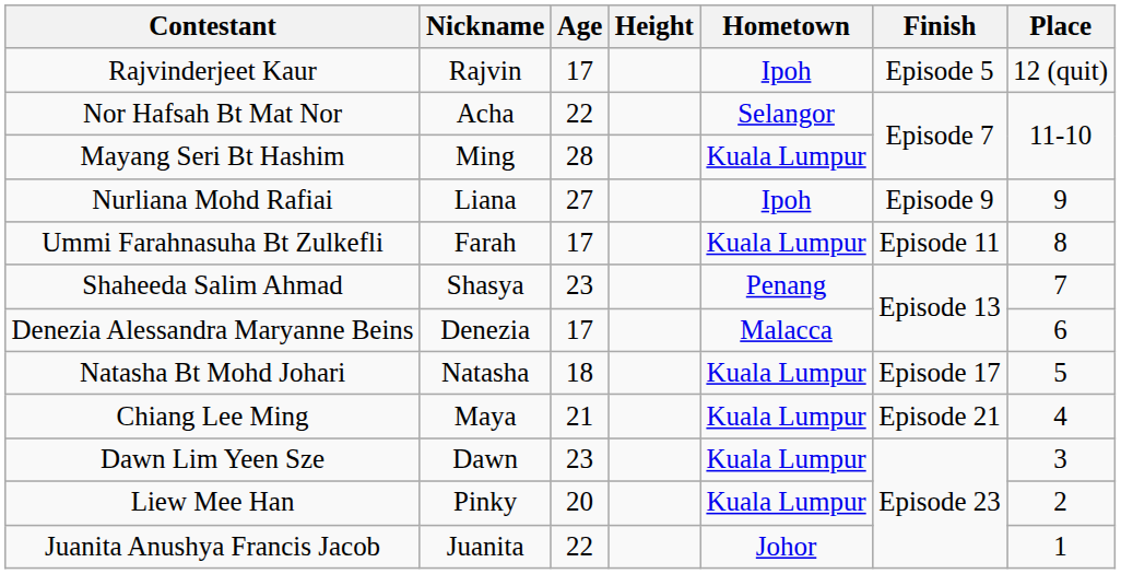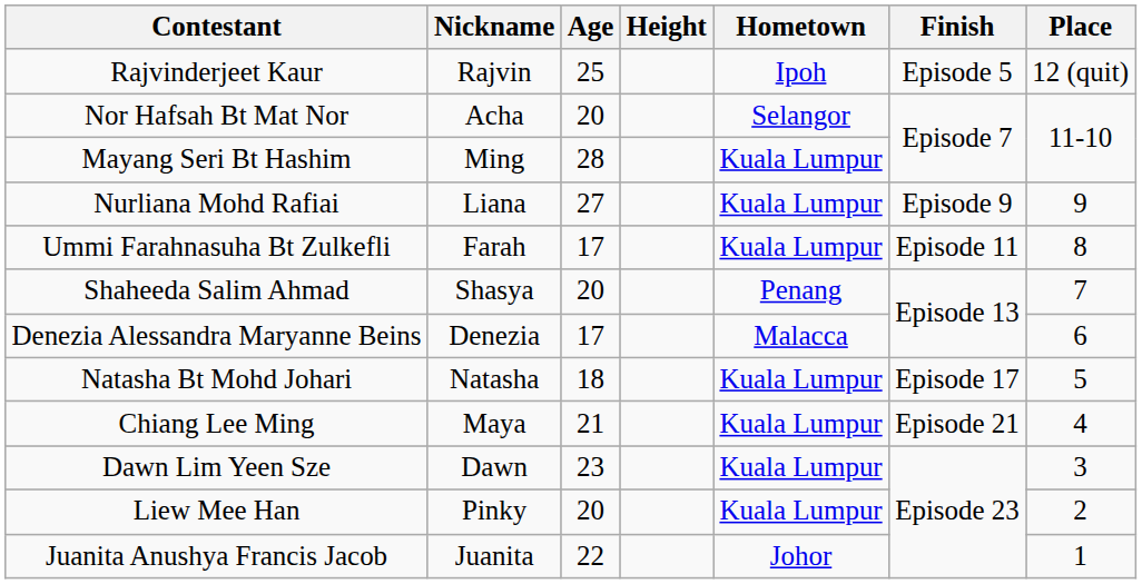 <table class="wikitable sortable" style="text-align:center">
 <tr>
 <th>Contestant</th>
 <th>Nickname</th>
 <th>Age</th>
 <th>Height</th>
 <th>Hometown</th>
 <th>Finish</th>
 <th>Place</th>
 </tr>
 <tr>
 <td>Rajvinderjeet Kaur</td>
 <td>Rajvin</td>
-<td>17</td>
+<td>25</td>
 <td></td>
 <td><a href='#'>Ipoh</a></td>
 <td>Episode 5</td>
 <td>12 (quit)</td>
 </tr>
 <tr>
 <td>Nor Hafsah Bt Mat Nor</td>
 <td>Acha</td>
-<td>22</td>
+<td>20</td>
 <td></td>
 <td><a href='#'>Selangor</a></td>
 <td rowspan="2">Episode 7</td>
 <td rowspan="2">11-10</td>
 </tr>
 <tr>
 <td>Mayang Seri Bt Hashim</td>
 <td>Ming</td>
 <td>28</td>
 <td></td>
 <td><a href='#'>Kuala Lumpur</a></td>
 </tr>
 <tr>
 <td>Nurliana Mohd Rafiai</td>
 <td>Liana</td>
 <td>27</td>
 <td></td>
-<td><a href='#'>Ipoh</a></td>
+<td><a href='#'>Kuala Lumpur</a></td>
 <td>Episode 9</td>
 <td>9</td>
 </tr>
 <tr>
 <td>Ummi Farahnasuha Bt Zulkefli</td>
 <td>Farah</td>
 <td>17</td>
 <td></td>
 <td><a href='#'>Kuala Lumpur</a></td>
 <td>Episode 11</td>
 <td>8</td>
 </tr>
 <tr>
 <td>Shaheeda Salim Ahmad</td>
 <td>Shasya</td>
-<td>23</td>
+<td>20</td>
 <td></td>
 <td><a href='#'>Penang</a></td>
 <td rowspan="2">Episode 13</td>
 <td>7</td>
 </tr>
 <tr>
 <td>Denezia Alessandra Maryanne Beins</td>
 <td>Denezia</td>
 <td>17</td>
 <td></td>
 <td><a href='#'>Malacca</a></td>
 <td>6</td>
 </tr>
 <tr>
 <td>Natasha Bt Mohd Johari</td>
 <td>Natasha</td>
 <td>18</td>
 <td></td>
 <td><a href='#'>Kuala Lumpur</a></td>
 <td>Episode 17</td>
 <td>5</td>
 </tr>
 <tr>
 <td>Chiang Lee Ming</td>
 <td>Maya</td>
 <td>21</td>
 <td></td>
 <td><a href='#'>Kuala Lumpur</a></td>
 <td>Episode 21</td>
 <td>4</td>
 </tr>
 <tr>
 <td>Dawn Lim Yeen Sze</td>
 <td>Dawn</td>
 <td>23</td>
 <td></td>
 <td><a href='#'>Kuala Lumpur</a></td>
 <td rowspan="3">Episode 23</td>
 <td>3</td>
 </tr>
 <tr>
 <td>Liew Mee Han</td>
 <td>Pinky</td>
 <td>20</td>
 <td></td>
 <td><a href='#'>Kuala Lumpur</a></td>
 <td>2</td>
 </tr>
 <tr>
 <td>Juanita Anushya Francis Jacob</td>
 <td>Juanita</td>
 <td>22</td>
 <td></td>
 <td><a href='#'>Johor</a></td>
 <td>1</td>
 </tr>
 </table>
